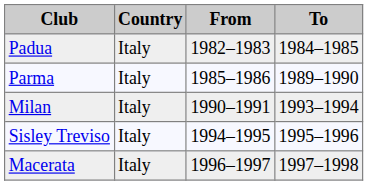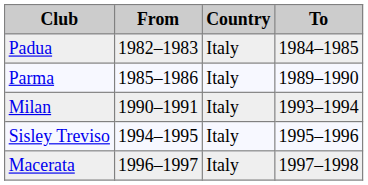 <table bgcolor="#f7f8ff" cellpadding="3" cellspacing="0" border="1" style="font-size: 95%; border: gray solid 1px; border-collapse: collapse;">
 <tr bgcolor="#CCCCCC">
 <td align="center"><strong>Club</strong></td>
+<td align="center"><strong>From</strong></td>
 <td align="center"><strong>Country</strong></td>
-<td align="center"><strong>From</strong></td>
 <td align="center"><strong>To</strong></td>
 </tr>
 <tr bgcolor="#EFEFEF" align=left>
 <td><a href='#'>Padua</a></td>
+<td>1982–1983</td>
 <td>Italy</td>
-<td>1982–1983</td>
 <td>1984–1985</td>
 </tr>
 <tr align=left>
 <td><a href='#'>Parma</a></td>
+<td>1985–1986</td>
 <td>Italy</td>
-<td>1985–1986</td>
 <td>1989–1990</td>
 </tr>
 <tr bgcolor="#EFEFEF" align="left">
 <td><a href='#'>Milan</a></td>
+<td>1990–1991</td>
 <td>Italy</td>
-<td>1990–1991</td>
 <td>1993–1994</td>
 </tr>
 <tr align="left">
 <td><a href='#'>Sisley Treviso</a></td>
+<td>1994–1995</td>
 <td>Italy</td>
-<td>1994–1995</td>
 <td>1995–1996</td>
 </tr>
 <tr bgcolor="#EFEFEF" align=left>
 <td><a href='#'>Macerata</a></td>
+<td>1996–1997</td>
 <td>Italy</td>
-<td>1996–1997</td>
 <td>1997–1998</td>
 </tr>
 </table>
